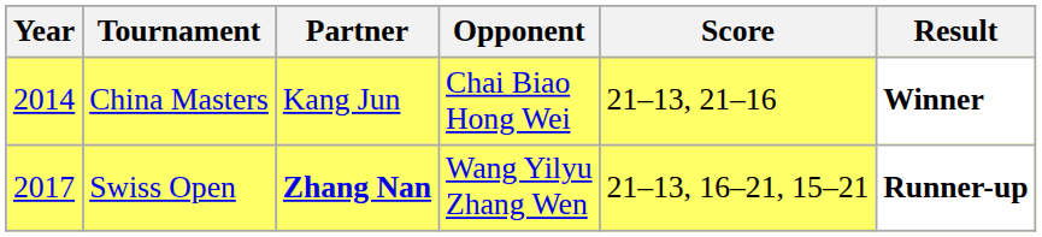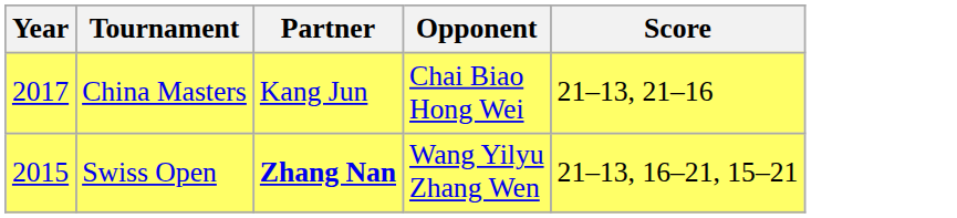 <table class="sortable wikitable" style="font-size: 90%;">
 <tr>
 <th>Year</th>
 <th>Tournament</th>
 <th>Partner</th>
 <th>Opponent</th>
 <th>Score</th>
-<th>Result</th>
 </tr>
 <tr style="background:#FFFF67">
-<td align="center"><a href='#'>2014</a></td>
+<td align="center"><a href='#'>2017</a></td>
 <td align="left"><a href='#'>China Masters</a></td>
 <td align="left"> <a href='#'>Kang Jun</a></td>
 <td align="left"> <a href='#'>Chai Biao</a><br> <a href='#'>Hong Wei</a></td>
 <td align="left">21–13, 21–16</td>
-<td style="text-align:left; background:white"> <strong>Winner</strong></td>
 </tr>
 <tr style="background:#FFFF67">
-<td align="center"><a href='#'>2017</a></td>
+<td align="center"><a href='#'>2015</a></td>
 <td align="left"><a href='#'>Swiss Open</a></td>
 <td align="left"><strong> <a href='#'>Zhang Nan</a></strong></td>
 <td align="left"> <a href='#'>Wang Yilyu</a><br> <a href='#'>Zhang Wen</a></td>
 <td align="left">21–13, 16–21, 15–21</td>
-<td style="text-align:left; background:white"> <strong>Runner-up</strong></td>
 </tr>
 </table>
